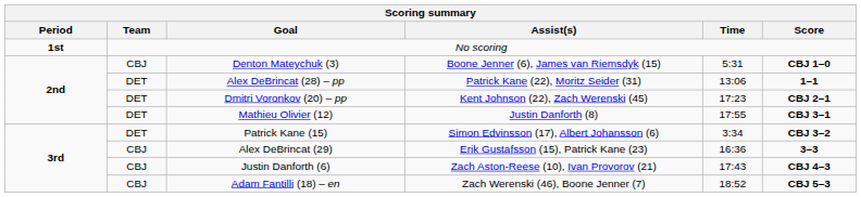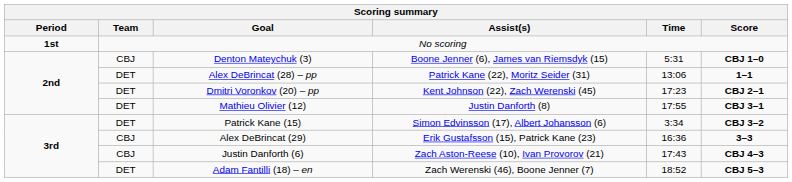 <table style="width:100%;" class="wikitable">
 <tr>
 <th colspan=6>Scoring summary</th>
 </tr>
 <tr>
 <th style="width:12%;">Period</th>
 <th style="width:7%;">Team</th>
 <th style="width:28%;">Goal</th>
 <th style="width:35%;">Assist(s)</th>
 <th style="width:7%;">Time</th>
 <th style="width:11%;">Score</th>
 </tr>
 <tr style="text-align:center;">
 <td style="text-align:center;"><strong>1st</strong></td>
 <td colspan="5" align=center><em>No scoring</em></td>
 </tr>
 <tr style="text-align:center;">
 <td style="text-align:center;" rowspan="4"><strong>2nd</strong></td>
 <td align=center>CBJ</td>
 <td><a href='#'>Denton Mateychuk</a> (3)</td>
 <td><a href='#'>Boone Jenner</a> (6), <a href='#'>James van Riemsdyk</a> (15)</td>
 <td align=center>5:31</td>
 <td align=center><strong>CBJ 1–0</strong></td>
 </tr>
 <tr style="text-align:center;">
 <td align=center>DET</td>
 <td><a href='#'>Alex DeBrincat</a> (28) – <em>pp</em></td>
 <td><a href='#'>Patrick Kane</a> (22), <a href='#'>Moritz Seider</a> (31)</td>
 <td align=center>13:06</td>
 <td align=center><strong>1–1</strong></td>
 </tr>
 <tr style="text-align:center;">
 <td align=center>DET</td>
 <td><a href='#'>Dmitri Voronkov</a> (20) – <em>pp</em></td>
 <td><a href='#'>Kent Johnson</a> (22), <a href='#'>Zach Werenski</a> (45)</td>
 <td align=center>17:23</td>
 <td align=center><strong>CBJ 2–1</strong></td>
 </tr>
 <tr style="text-align:center;">
 <td align=center>DET</td>
 <td><a href='#'>Mathieu Olivier</a> (12)</td>
 <td><a href='#'>Justin Danforth</a> (8)</td>
 <td align=center>17:55</td>
 <td align=center><strong>CBJ 3–1</strong></td>
 </tr>
 <tr style="text-align:center;">
 <td style="text-align:center;" rowspan="4"><strong>3rd</strong></td>
 <td align=center>DET</td>
 <td>Patrick Kane (15)</td>
 <td><a href='#'>Simon Edvinsson</a> (17), <a href='#'>Albert Johansson</a> (6)</td>
 <td align=center>3:34</td>
 <td align=center><strong>CBJ 3–2</strong></td>
 </tr>
 <tr style="text-align:center;">
 <td align=center>CBJ</td>
 <td>Alex DeBrincat (29)</td>
 <td><a href='#'>Erik Gustafsson</a> (15), Patrick Kane (23)</td>
 <td align=center>16:36</td>
 <td align=center><strong>3–3</strong></td>
 </tr>
 <tr style="text-align:center;">
 <td align=center>CBJ</td>
 <td>Justin Danforth (6)</td>
 <td><a href='#'>Zach Aston-Reese</a> (10), <a href='#'>Ivan Provorov</a> (21)</td>
 <td align=center>17:43</td>
 <td align=center><strong>CBJ 4–3</strong></td>
 </tr>
 <tr style="text-align:center;">
-<td align=center>CBJ</td>
+<td align=center>DET</td>
 <td><a href='#'>Adam Fantilli</a> (18) – <em>en</em></td>
 <td>Zach Werenski (46), Boone Jenner (7)</td>
 <td align=center>18:52</td>
 <td align=center><strong>CBJ 5–3</strong></td>
 </tr>
 </table>
